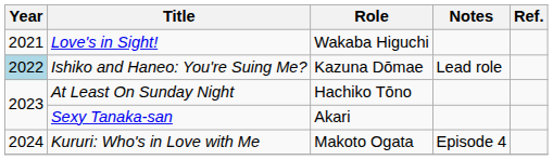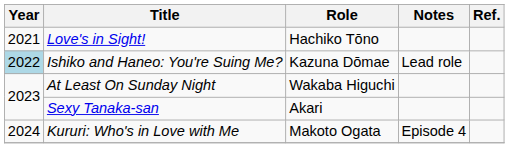 <table class="wikitable">
 <tr>
 <th>Year</th>
 <th>Title</th>
 <th>Role</th>
 <th>Notes</th>
 <th>Ref.</th>
 </tr>
 <tr>
 <td>2021</td>
 <td><em><a href='#'>Love's in Sight!</a></em></td>
-<td>Wakaba Higuchi</td>
+<td>Hachiko Tōno</td>
 <td></td>
 <td></td>
 </tr>
 <tr>
 <td style="background: lightblue;">2022</td>
 <td><em>Ishiko and Haneo: You're Suing Me?</em></td>
 <td>Kazuna Dōmae</td>
 <td>Lead role</td>
 <td></td>
 </tr>
 <tr>
 <td rowspan="2">2023</td>
 <td><em>At Least On Sunday Night</em></td>
-<td>Hachiko Tōno</td>
+<td>Wakaba Higuchi</td>
 <td></td>
 <td></td>
 </tr>
 <tr>
 <td><em><a href='#'>Sexy Tanaka-san</a></em></td>
 <td>Akari</td>
 <td></td>
 <td></td>
 </tr>
 <tr>
 <td>2024</td>
 <td><em>Kururi: Who's in Love with Me</em></td>
 <td>Makoto Ogata</td>
 <td>Episode 4</td>
 <td></td>
 </tr>
 <tr>
 </tr>
 </table>
